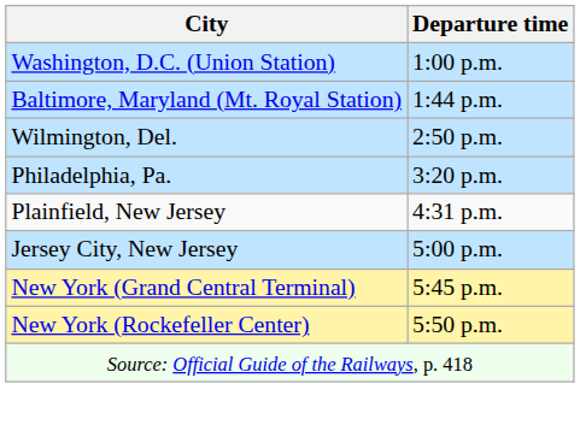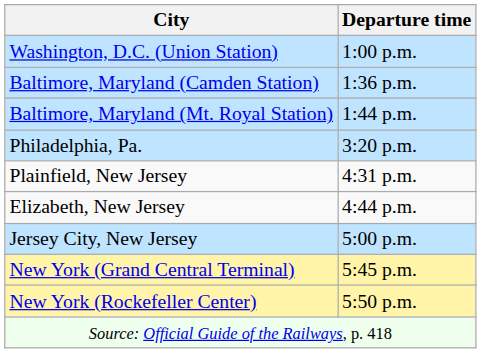 <table class="wikitable" style="margin:1em auto;">
 <tr>
 <th>City</th>
 <th>Departure time</th>
 </tr>
 <tr style="background-color:#BFE4FF">
 <td><a href='#'>Washington, D.C. (Union Station)</a></td>
 <td>1:00 p.m.</td>
 </tr>
 <tr style="background-color:#BFE4FF">
+<td><a href='#'>Baltimore, Maryland (Camden Station)</a></td>
+<td>1:36 p.m.</td>
+</tr>
+<tr style="background-color:#BFE4FF">
 <td><a href='#'>Baltimore, Maryland (Mt. Royal Station)</a></td>
 <td>1:44 p.m.</td>
-</tr>
-<tr style="background-color:#BFE4FF">
-<td>Wilmington, Del.</td>
-<td>2:50 p.m.</td>
 </tr>
 <tr style="background-color:#BFE4FF">
 <td>Philadelphia, Pa.</td>
 <td>3:20 p.m.</td>
 </tr>
 <tr style="background-color:">
 <td>Plainfield, New Jersey</td>
 <td>4:31 p.m.</td>
+</tr>
+<tr style="background-color:">
+<td>Elizabeth, New Jersey</td>
+<td>4:44 p.m.</td>
 </tr>
 <tr style="background-color:#BFE4FF">
 <td>Jersey City, New Jersey</td>
 <td>5:00 p.m.</td>
 </tr>
 <tr style="background-color:#FFF4A7">
 <td><a href='#'>New York (Grand Central Terminal)</a></td>
 <td>5:45 p.m.</td>
 </tr>
 <tr style="background-color:#FFF4A7">
 <td><a href='#'>New York (Rockefeller Center)</a></td>
 <td>5:50 p.m.</td>
 </tr>
 <tr align="center" bgcolor=#eeffee>
 <td colspan="2"><small><em>Source: <a href='#'>Official Guide of the Railways</a></em>, p. 418</small></td>
 </tr>
 </table>
